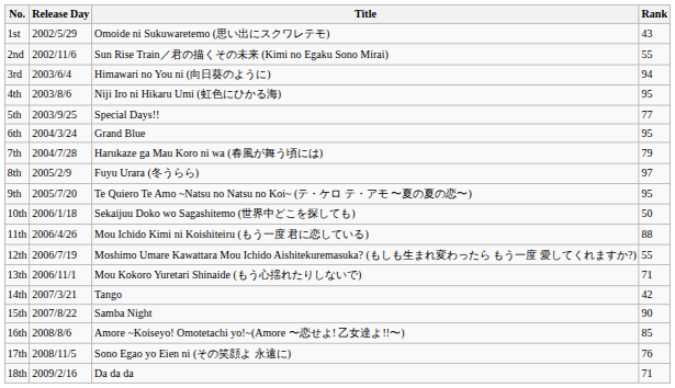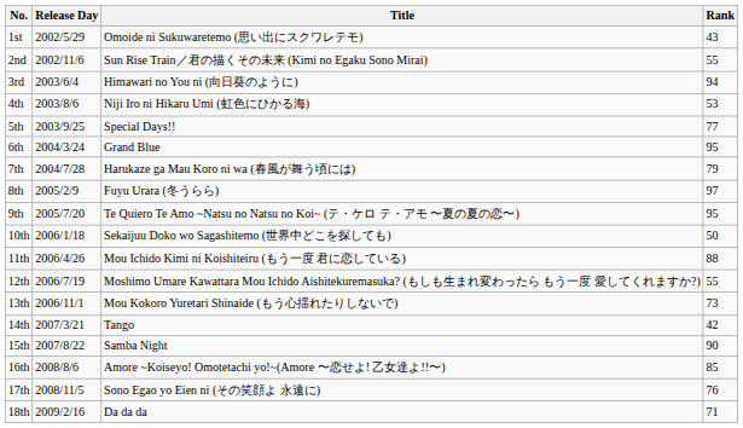 <table class=wikitable style="font-size:small">
 <tr>
 <th>No.</th>
 <th>Release Day</th>
 <th>Title</th>
 <th>Rank</th>
 </tr>
 <tr>
 <td>1st</td>
 <td>2002/5/29</td>
 <td>Omoide ni Sukuwaretemo (思い出にスクワレテモ)</td>
 <td>43</td>
 </tr>
 <tr>
 <td>2nd</td>
 <td>2002/11/6</td>
 <td>Sun Rise Train／君の描くその未来 (Kimi no Egaku Sono Mirai)</td>
 <td>55</td>
 </tr>
 <tr>
 <td>3rd</td>
 <td>2003/6/4</td>
 <td>Himawari no You ni (向日葵のように)</td>
 <td>94</td>
 </tr>
 <tr>
 <td>4th</td>
 <td>2003/8/6</td>
 <td>Niji Iro ni Hikaru Umi (虹色にひかる海)</td>
-<td>95</td>
+<td>53</td>
 </tr>
 <tr>
 <td>5th</td>
 <td>2003/9/25</td>
 <td>Special Days!!</td>
 <td>77</td>
 </tr>
 <tr>
 <td>6th</td>
 <td>2004/3/24</td>
 <td>Grand Blue</td>
 <td>95</td>
 </tr>
 <tr>
 <td>7th</td>
 <td>2004/7/28</td>
 <td>Harukaze ga Mau Koro ni wa (春風が舞う頃には)</td>
 <td>79</td>
 </tr>
 <tr>
 <td>8th</td>
 <td>2005/2/9</td>
 <td>Fuyu Urara (冬うらら)</td>
 <td>97</td>
 </tr>
 <tr>
 <td>9th</td>
 <td>2005/7/20</td>
 <td>Te Quiero Te Amo ~Natsu no Natsu no Koi~ (テ・ケロ テ・アモ 〜夏の夏の恋〜)</td>
 <td>95</td>
 </tr>
 <tr>
 <td>10th</td>
 <td>2006/1/18</td>
 <td>Sekaijuu Doko wo Sagashitemo (世界中どこを探しても)</td>
 <td>50</td>
 </tr>
 <tr>
 <td>11th</td>
 <td>2006/4/26</td>
 <td>Mou Ichido Kimi ni Koishiteiru (もう一度 君に恋している)</td>
 <td>88</td>
 </tr>
 <tr>
 <td>12th</td>
 <td>2006/7/19</td>
 <td>Moshimo Umare Kawattara Mou Ichido Aishitekuremasuka? (もしも生まれ変わったら もう一度 愛してくれますか?)</td>
 <td>55</td>
 </tr>
 <tr>
 <td>13th</td>
 <td>2006/11/1</td>
 <td>Mou Kokoro Yuretari Shinaide (もう心揺れたりしないで)</td>
-<td>71</td>
+<td>73</td>
 </tr>
 <tr>
 <td>14th</td>
 <td>2007/3/21</td>
 <td>Tango</td>
 <td>42</td>
 </tr>
 <tr>
 <td>15th</td>
 <td>2007/8/22</td>
 <td>Samba Night</td>
 <td>90</td>
 </tr>
 <tr>
 <td>16th</td>
 <td>2008/8/6</td>
 <td>Amore ~Koiseyo! Omotetachi yo!~(Amore 〜恋せよ! 乙女達よ!!〜)</td>
 <td>85</td>
 </tr>
 <tr>
 <td>17th</td>
 <td>2008/11/5</td>
 <td>Sono Egao yo Eien ni (その笑顔よ 永遠に)</td>
 <td>76</td>
 </tr>
 <tr>
 <td>18th</td>
 <td>2009/2/16</td>
 <td>Da da da</td>
 <td>71</td>
 </tr>
 </table>
